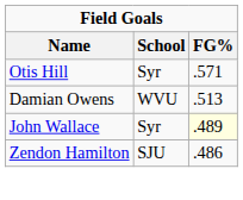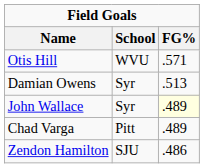 <table class="wikitable">
 <tr>
 <td colspan=3 style="text-align:center;"><strong>Field Goals</strong></td>
 </tr>
 <tr>
 <th>Name</th>
 <th>School</th>
 <th>FG%</th>
 </tr>
 <tr>
 <td><a href='#'>Otis Hill</a></td>
-<td>Syr</td>
+<td>WVU</td>
 <td>.571</td>
 </tr>
 <tr>
 <td>Damian Owens</td>
-<td>WVU</td>
+<td>Syr</td>
 <td>.513</td>
 </tr>
 <tr>
 <td><a href='#'>John Wallace</a></td>
 <td>Syr</td>
 <td style="background: lightyellow;">.489</td>
 </tr>
 <tr>
+<td>Chad Varga</td>
+<td>Pitt</td>
+<td>.489</td>
+</tr>
+<tr>
 <td><a href='#'>Zendon Hamilton</a></td>
 <td>SJU</td>
 <td>.486</td>
 </tr>
 </table>
